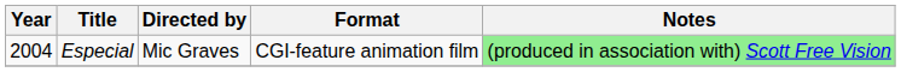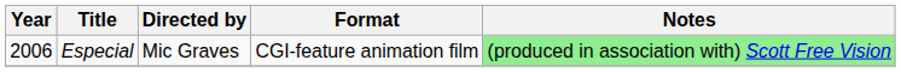 <table class="wikitable sortable">
 <tr>
 <th>Year</th>
 <th>Title</th>
 <th>Directed by</th>
 <th>Format</th>
 <th>Notes</th>
 </tr>
 <tr>
-<td>2004</td>
+<td>2006</td>
 <td><em>Especial</em></td>
 <td>Mic Graves</td>
 <td>CGI-feature animation film</td>
 <td style="background: lightgreen;">(produced in association with) <em><a href='#'>Scott Free Vision</a></em></td>
 </tr>
 <tr>
 </tr>
 </table>
